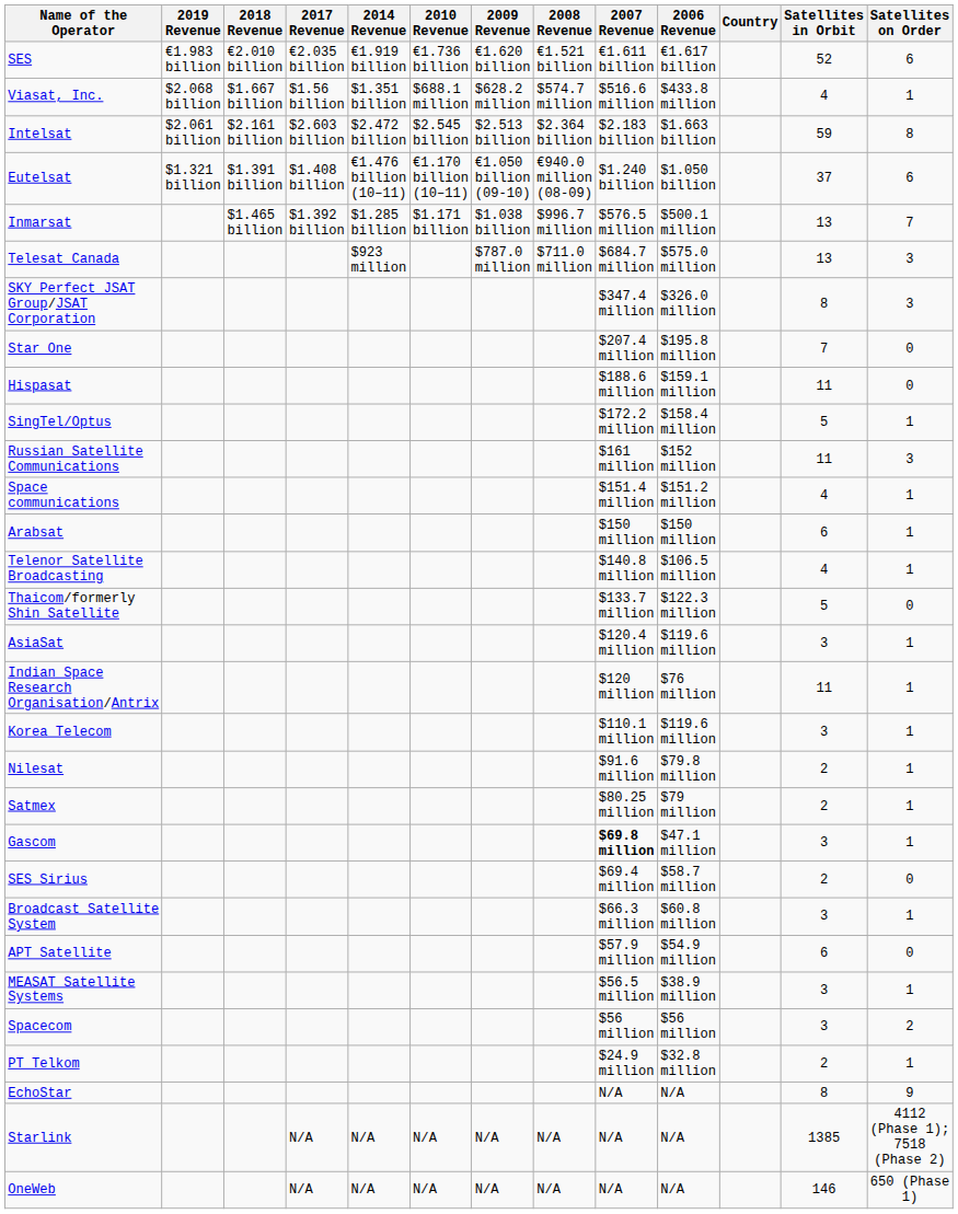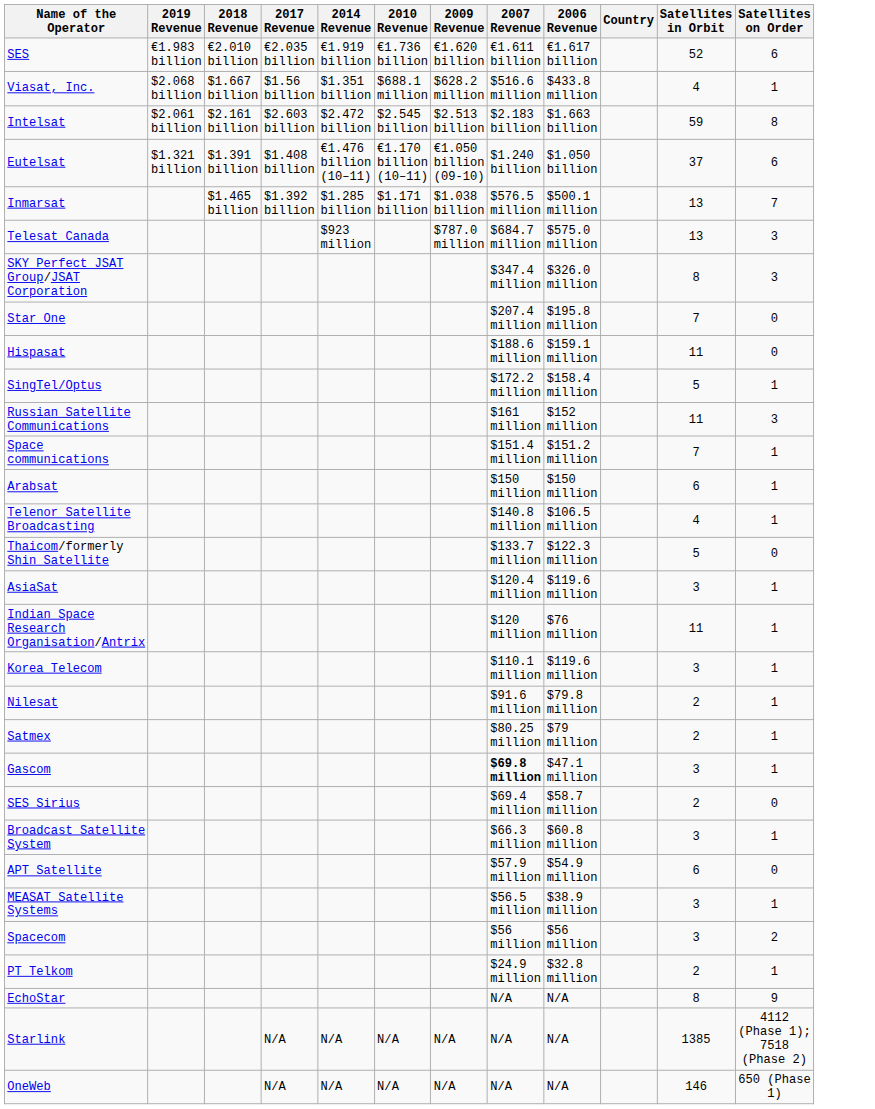 <table class="wikitable sortable" style="font-size:100%;">
 <tr>
 <th class="unsortable">Name of the Operator</th>
 <th>2019 Revenue</th>
 <th>2018 Revenue</th>
 <th>2017 Revenue</th>
 <th>2014 Revenue</th>
 <th>2010 Revenue</th>
 <th>2009 Revenue</th>
-<th>2008 Revenue</th>
 <th>2007 Revenue</th>
 <th>2006 Revenue</th>
 <th>Country</th>
 <th>Satellites<br>in Orbit</th>
 <th>Satellites<br>on Order</th>
 </tr>
 <tr>
 <td><a href='#'>SES</a></td>
 <td>€1.983 billion</td>
 <td>€2.010 billion</td>
 <td>€2.035 billion</td>
 <td>€1.919 billion</td>
 <td>€1.736 billion</td>
 <td>€1.620 billion</td>
-<td>€1.521 billion</td>
 <td>€1.611 billion</td>
 <td>€1.617 billion</td>
 <td></td>
 <td align="center">52</td>
 <td align="center">6</td>
 </tr>
 <tr>
 <td><a href='#'>Viasat, Inc.</a></td>
 <td>$2.068 billion</td>
 <td>$1.667 billion</td>
 <td>$1.56 billion</td>
 <td>$1.351 billion</td>
 <td>$688.1 million</td>
 <td>$628.2 million</td>
-<td>$574.7 million</td>
 <td>$516.6 million</td>
 <td>$433.8 million</td>
 <td></td>
 <td align="center">4</td>
 <td align="center">1</td>
 </tr>
 <tr>
 <td><a href='#'>Intelsat</a></td>
 <td>$2.061 billion</td>
 <td>$2.161 billion</td>
 <td>$2.603 billion </td>
 <td>$2.472 billion</td>
 <td>$2.545 billion</td>
 <td>$2.513 billion</td>
-<td>$2.364 billion</td>
 <td>$2.183 billion</td>
 <td>$1.663 billion</td>
 <td></td>
 <td align="center">59</td>
 <td align="center">8</td>
 </tr>
 <tr>
 <td><a href='#'>Eutelsat</a></td>
 <td>$1.321 billion</td>
 <td>$1.391 billion</td>
 <td>$1.408 billion</td>
 <td>€1.476 billion (10–11)</td>
 <td>€1.170 billion (10–11)</td>
 <td>€1.050 billion (09-10)</td>
-<td>€940.0 million (08-09)</td>
 <td>$1.240 billion</td>
 <td>$1.050 billion</td>
 <td></td>
 <td align="center">37</td>
 <td align="center">6</td>
 </tr>
 <tr>
 <td><a href='#'>Inmarsat</a></td>
 <td></td>
 <td>$1.465 billion</td>
 <td>$1.392 billion</td>
 <td>$1.285 billion </td>
 <td>$1.171 billion </td>
 <td>$1.038 billion </td>
-<td>$996.7 million </td>
 <td>$576.5 million </td>
 <td>$500.1 million</td>
 <td></td>
 <td align="center">13</td>
 <td align="center">7</td>
 </tr>
 <tr>
 <td><a href='#'>Telesat Canada</a></td>
 <td></td>
 <td></td>
 <td></td>
 <td>$923 million</td>
 <td></td>
 <td>$787.0 million</td>
-<td>$711.0 million</td>
 <td>$684.7 million</td>
 <td>$575.0 million</td>
 <td></td>
 <td align="center">13</td>
 <td align="center">3</td>
 </tr>
 <tr>
 <td><a href='#'>SKY Perfect JSAT Group</a>/<a href='#'>JSAT Corporation</a></td>
-<td></td>
 <td></td>
 <td></td>
 <td></td>
 <td></td>
 <td></td>
 <td></td>
 <td>$347.4 million</td>
 <td>$326.0 million</td>
 <td></td>
 <td align="center">8</td>
 <td align="center">3</td>
 </tr>
 <tr>
 <td><a href='#'>Star One</a></td>
 <td></td>
 <td></td>
 <td></td>
 <td></td>
 <td></td>
 <td></td>
-<td></td>
 <td>$207.4 million</td>
 <td>$195.8 million</td>
 <td></td>
 <td align="center">7</td>
 <td align="center">0</td>
 </tr>
 <tr>
 <td><a href='#'>Hispasat</a></td>
-<td></td>
 <td></td>
 <td></td>
 <td></td>
 <td></td>
 <td></td>
 <td></td>
 <td>$188.6 million</td>
 <td>$159.1 million</td>
 <td></td>
 <td align="center">11</td>
 <td align="center">0</td>
 </tr>
 <tr>
 <td><a href='#'>SingTel/Optus</a></td>
 <td></td>
 <td></td>
 <td></td>
 <td></td>
 <td></td>
 <td></td>
-<td></td>
 <td>$172.2 million</td>
 <td>$158.4 million</td>
 <td></td>
 <td align="center">5</td>
 <td align="center">1</td>
 </tr>
 <tr>
 <td><a href='#'>Russian Satellite Communications</a></td>
-<td></td>
 <td></td>
 <td></td>
 <td></td>
 <td></td>
 <td></td>
 <td></td>
 <td>$161 million</td>
 <td>$152 million</td>
 <td></td>
 <td align="center">11</td>
 <td align="center">3</td>
 </tr>
 <tr>
 <td><a href='#'>Space communications</a></td>
 <td></td>
 <td></td>
 <td></td>
 <td></td>
 <td></td>
 <td></td>
-<td></td>
 <td>$151.4 million</td>
 <td>$151.2 million</td>
 <td></td>
-<td align="center">4</td>
+<td align="center">7</td>
 <td align="center">1</td>
 </tr>
 <tr>
 <td><a href='#'>Arabsat</a></td>
-<td></td>
 <td></td>
 <td></td>
 <td></td>
 <td></td>
 <td></td>
 <td></td>
 <td>$150 million</td>
 <td>$150 million</td>
 <td></td>
 <td align="center">6</td>
 <td align="center">1</td>
 </tr>
 <tr>
 <td><a href='#'>Telenor Satellite Broadcasting</a></td>
 <td></td>
 <td></td>
 <td></td>
 <td></td>
 <td></td>
 <td></td>
-<td></td>
 <td>$140.8 million</td>
 <td>$106.5 million</td>
 <td></td>
 <td align="center">4</td>
 <td align="center">1</td>
 </tr>
 <tr>
 <td><a href='#'>Thaicom</a>/formerly <a href='#'>Shin Satellite</a></td>
-<td></td>
 <td></td>
 <td></td>
 <td></td>
 <td></td>
 <td></td>
 <td></td>
 <td>$133.7 million</td>
 <td>$122.3 million</td>
 <td></td>
 <td align="center">5</td>
 <td align="center">0</td>
 </tr>
 <tr>
 <td><a href='#'>AsiaSat</a></td>
 <td></td>
 <td></td>
 <td></td>
 <td></td>
 <td></td>
 <td></td>
-<td></td>
 <td>$120.4 million</td>
 <td>$119.6 million</td>
 <td></td>
 <td align="center">3</td>
 <td align="center">1</td>
 </tr>
 <tr>
 <td><a href='#'>Indian Space Research Organisation</a>/<a href='#'>Antrix</a></td>
-<td></td>
 <td></td>
 <td></td>
 <td></td>
 <td></td>
 <td></td>
 <td></td>
 <td>$120 million</td>
 <td>$76 million</td>
 <td></td>
 <td align="center">11</td>
 <td align="center">1</td>
 </tr>
 <tr>
 <td><a href='#'>Korea Telecom</a></td>
 <td></td>
 <td></td>
 <td></td>
 <td></td>
 <td></td>
 <td></td>
-<td></td>
 <td>$110.1 million</td>
 <td>$119.6 million</td>
 <td></td>
 <td align="center">3</td>
 <td align="center">1</td>
 </tr>
 <tr>
 <td><a href='#'>Nilesat</a></td>
-<td></td>
 <td></td>
 <td></td>
 <td></td>
 <td></td>
 <td></td>
 <td></td>
 <td>$91.6 million</td>
 <td>$79.8 million</td>
 <td></td>
 <td align="center">2</td>
 <td align="center">1</td>
 </tr>
 <tr>
 <td><a href='#'>Satmex</a></td>
 <td></td>
 <td></td>
 <td></td>
 <td></td>
 <td></td>
 <td></td>
-<td></td>
 <td>$80.25 million</td>
 <td>$79 million</td>
 <td></td>
 <td align="center">2</td>
 <td align="center">1</td>
 </tr>
 <tr>
 <td><a href='#'>Gascom</a></td>
-<td></td>
 <td></td>
 <td></td>
 <td></td>
 <td></td>
 <td></td>
 <td></td>
 <td><strong>$69.8 million</strong></td>
 <td>$47.1 million</td>
 <td></td>
 <td align="center">3</td>
 <td align="center">1</td>
 </tr>
 <tr>
 <td><a href='#'>SES Sirius</a></td>
 <td></td>
 <td></td>
 <td></td>
 <td></td>
 <td></td>
 <td></td>
-<td></td>
 <td>$69.4 million</td>
 <td>$58.7 million</td>
 <td></td>
 <td align="center">2</td>
 <td align="center">0</td>
 </tr>
 <tr>
 <td><a href='#'>Broadcast Satellite System</a></td>
-<td></td>
 <td></td>
 <td></td>
 <td></td>
 <td></td>
 <td></td>
 <td></td>
 <td>$66.3 million</td>
 <td>$60.8 million</td>
 <td></td>
 <td align="center">3</td>
 <td align="center">1</td>
 </tr>
 <tr>
 <td><a href='#'>APT Satellite</a></td>
 <td></td>
 <td></td>
 <td></td>
 <td></td>
 <td></td>
 <td></td>
-<td></td>
 <td>$57.9 million</td>
 <td>$54.9 million</td>
 <td></td>
 <td align="center">6</td>
 <td align="center">0</td>
 </tr>
 <tr>
 <td><a href='#'>MEASAT Satellite Systems</a></td>
-<td></td>
 <td></td>
 <td></td>
 <td></td>
 <td></td>
 <td></td>
 <td></td>
 <td>$56.5 million</td>
 <td>$38.9 million</td>
 <td></td>
 <td align="center">3</td>
 <td align="center">1</td>
 </tr>
 <tr>
 <td><a href='#'>Spacecom</a></td>
 <td></td>
 <td></td>
 <td></td>
 <td></td>
 <td></td>
 <td></td>
-<td></td>
 <td>$56 million</td>
 <td>$56 million</td>
 <td></td>
 <td align="center">3</td>
 <td align="center">2</td>
 </tr>
 <tr>
 <td><a href='#'>PT Telkom</a></td>
 <td></td>
 <td></td>
 <td></td>
 <td></td>
 <td></td>
 <td></td>
-<td></td>
 <td>$24.9 million</td>
 <td>$32.8 million</td>
 <td></td>
 <td align="center">2</td>
 <td align="center">1</td>
 </tr>
 <tr>
 <td><a href='#'>EchoStar</a></td>
-<td></td>
 <td></td>
 <td></td>
 <td></td>
 <td></td>
 <td></td>
 <td></td>
 <td>N/A</td>
 <td>N/A</td>
 <td></td>
 <td align="center">8</td>
 <td align="center">9</td>
 </tr>
 <tr>
 <td><a href='#'>Starlink</a></td>
 <td></td>
 <td></td>
 <td>N/A</td>
 <td>N/A</td>
 <td>N/A</td>
 <td>N/A</td>
 <td>N/A</td>
 <td>N/A</td>
-<td>N/A</td>
 <td></td>
 <td align="center">1385</td>
 <td align="center">4112 (Phase 1); 7518 (Phase 2)</td>
 </tr>
 <tr>
 <td><a href='#'>OneWeb</a></td>
 <td></td>
 <td></td>
 <td>N/A</td>
 <td>N/A</td>
 <td>N/A</td>
 <td>N/A</td>
 <td>N/A</td>
 <td>N/A</td>
-<td>N/A</td>
 <td></td>
 <td align="center">146</td>
 <td align="center">650 (Phase 1)</td>
 </tr>
 </table>
